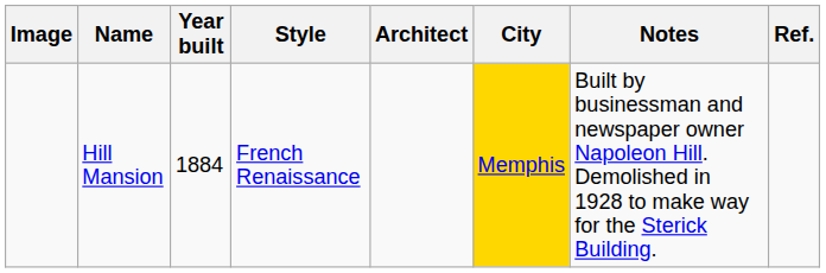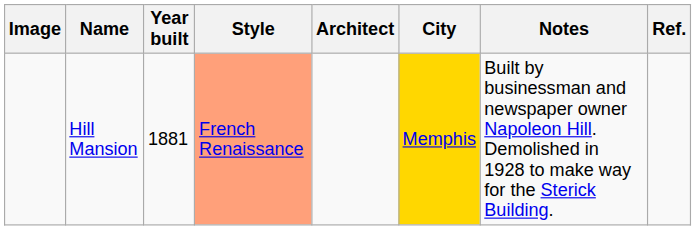 <table class="sortable wikitable">
 <tr>
 <th>Image</th>
 <th>Name</th>
 <th>Year built</th>
 <th>Style</th>
 <th>Architect</th>
 <th>City</th>
 <th>Notes</th>
 <th>Ref.</th>
 </tr>
 <tr>
 <td></td>
 <td><a href='#'>Hill Mansion</a></td>
-<td>1884</td>
-<td><a href='#'>French Renaissance</a></td>
+<td>1881</td>
+<td style="background: lightsalmon;"><a href='#'>French Renaissance</a></td>
 <td></td>
 <td style="background: gold;"><a href='#'>Memphis</a></td>
 <td>Built by businessman and newspaper owner <a href='#'>Napoleon Hill</a>. Demolished in 1928 to make way for the <a href='#'>Sterick Building</a>.</td>
 <td></td>
 </tr>
 </table>
